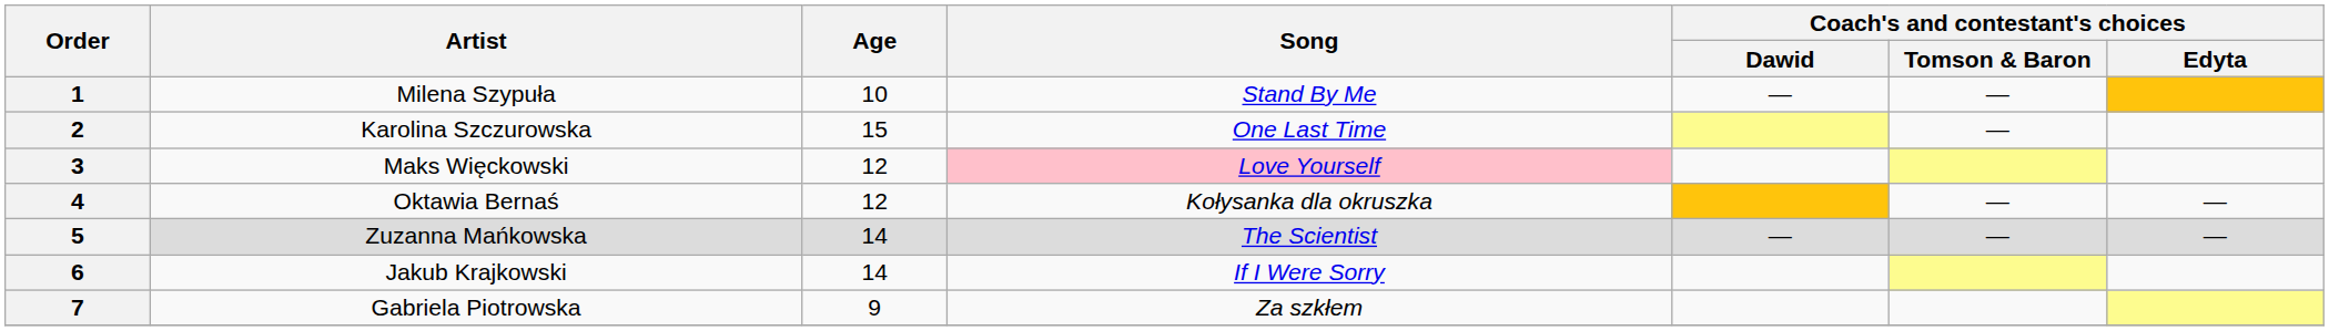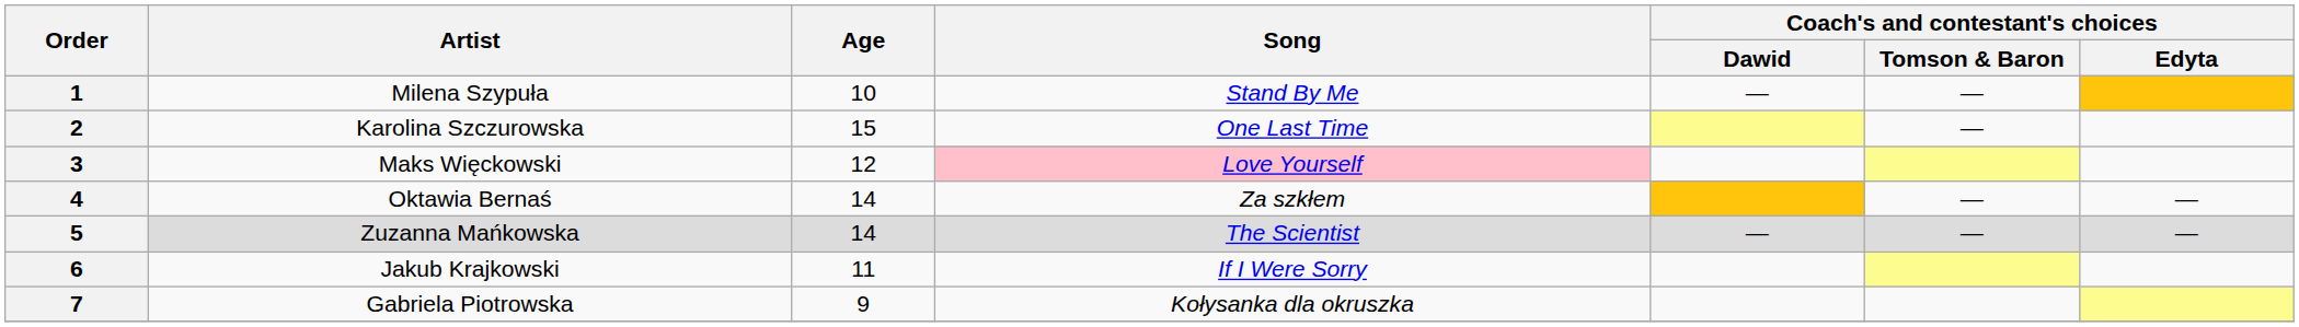 <table class="wikitable" style="text-align:center; line-height:17px; width:100%;">
 <tr>
 <th scope="col" rowspan="2" style="width:04%;">Order</th>
 <th scope="col" rowspan="2" style="width:18%;">Artist</th>
 <th scope="col" rowspan="2" style="width:04%;">Age</th>
 <th scope="col" rowspan="2" style="width:20%;">Song</th>
 <th colspan="3">Coach's and contestant's choices</th>
 </tr>
 <tr>
 <th style="width:06%;">Dawid</th>
 <th style="width:06%;">Tomson & Baron</th>
 <th style="width:06%;">Edyta</th>
 </tr>
 <tr>
 <th>1</th>
 <td>Milena Szypuła</td>
 <td>10</td>
 <td><a href='#'><em>Stand By Me</em></a></td>
 <td>—</td>
 <td>—</td>
 <td style="background:#FFC40C;"><strong></strong></td>
 </tr>
 <tr>
 <th>2</th>
 <td>Karolina Szczurowska</td>
 <td>15</td>
 <td><a href='#'><em>One Last Time</em></a></td>
 <td style="background:#fdfc8f;"><strong></strong></td>
 <td>—</td>
 <td><strong></strong></td>
 </tr>
 <tr>
 <th>3</th>
 <td>Maks Więckowski</td>
 <td>12</td>
 <td style="background: pink;"><em><a href='#'>Love Yourself</a></em></td>
 <td><strong></strong></td>
 <td style="background:#fdfc8f;"><strong></strong></td>
 <td><strong></strong></td>
 </tr>
 <tr>
 <th>4</th>
 <td>Oktawia Bernaś</td>
-<td>12</td>
-<td><em>Kołysanka dla okruszka</em></td>
+<td>14</td>
+<td><em>Za szkłem</em></td>
 <td style="background:#FFC40C;"><strong></strong></td>
 <td>—</td>
 <td>—</td>
 </tr>
 <tr style="background:#DCDCDC;">
 <th>5</th>
 <td>Zuzanna Mańkowska</td>
 <td>14</td>
 <td><a href='#'><em>The Scientist</em></a></td>
 <td>—</td>
 <td>—</td>
 <td>—</td>
 </tr>
 <tr>
 <th>6</th>
 <td>Jakub Krajkowski</td>
-<td>14</td>
+<td>11</td>
 <td><em><a href='#'>If I Were Sorry</a></em></td>
 <td><strong></strong></td>
 <td style="background:#fdfc8f;"><strong></strong></td>
 <td><strong></strong></td>
 </tr>
 <tr>
 <th>7</th>
 <td>Gabriela Piotrowska</td>
 <td>9</td>
-<td><em>Za szkłem</em></td>
+<td><em>Kołysanka dla okruszka</em></td>
 <td><strong></strong></td>
 <td><strong></strong></td>
 <td style="background:#fdfc8f;"><strong></strong></td>
 </tr>
 <tr>
 </tr>
 </table>
